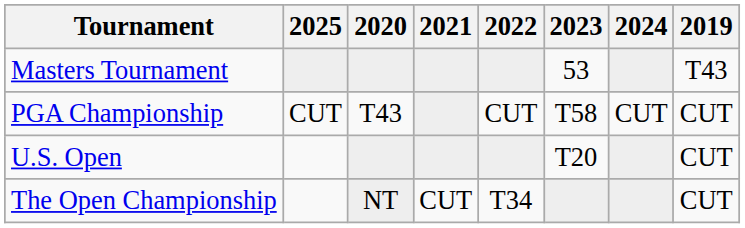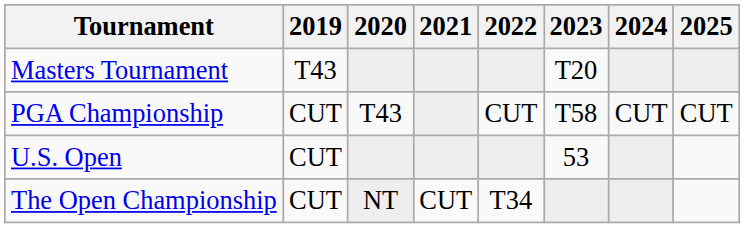 <table class="wikitable" style="font-size:95%;text-align:center;">
 <tr>
 <th>Tournament</th>
-<th>2025</th>
+<th>2019</th>
 <th>2020</th>
 <th>2021</th>
 <th>2022</th>
 <th>2023</th>
 <th>2024</th>
-<th>2019</th>
+<th>2025</th>
 </tr>
 <tr>
 <td align=left><a href='#'>Masters Tournament</a></td>
+<td>T43</td>
 <td style="background:#eeeeee;"></td>
 <td style="background:#eeeeee;"></td>
 <td style="background:#eeeeee;"></td>
+<td>T20</td>
 <td style="background:#eeeeee;"></td>
-<td>53</td>
 <td style="background:#eeeeee;"></td>
-<td>T43</td>
 </tr>
 <tr>
 <td align=left><a href='#'>PGA Championship</a></td>
 <td>CUT</td>
 <td>T43</td>
 <td style="background:#eeeeee;"></td>
 <td>CUT</td>
 <td>T58</td>
 <td>CUT</td>
 <td>CUT</td>
 </tr>
 <tr>
 <td align=left><a href='#'>U.S. Open</a></td>
-<td></td>
+<td>CUT</td>
 <td style="background:#eeeeee;"></td>
 <td style="background:#eeeeee;"></td>
 <td style="background:#eeeeee;"></td>
-<td>T20</td>
+<td>53</td>
 <td style="background:#eeeeee;"></td>
-<td>CUT</td>
+<td></td>
 </tr>
 <tr>
 <td align=left><a href='#'>The Open Championship</a></td>
-<td></td>
+<td>CUT</td>
 <td style="background:#eeeeee;">NT</td>
 <td>CUT</td>
 <td>T34</td>
 <td style="background:#eeeeee;"></td>
 <td style="background:#eeeeee;"></td>
-<td>CUT</td>
+<td></td>
 </tr>
 </table>
